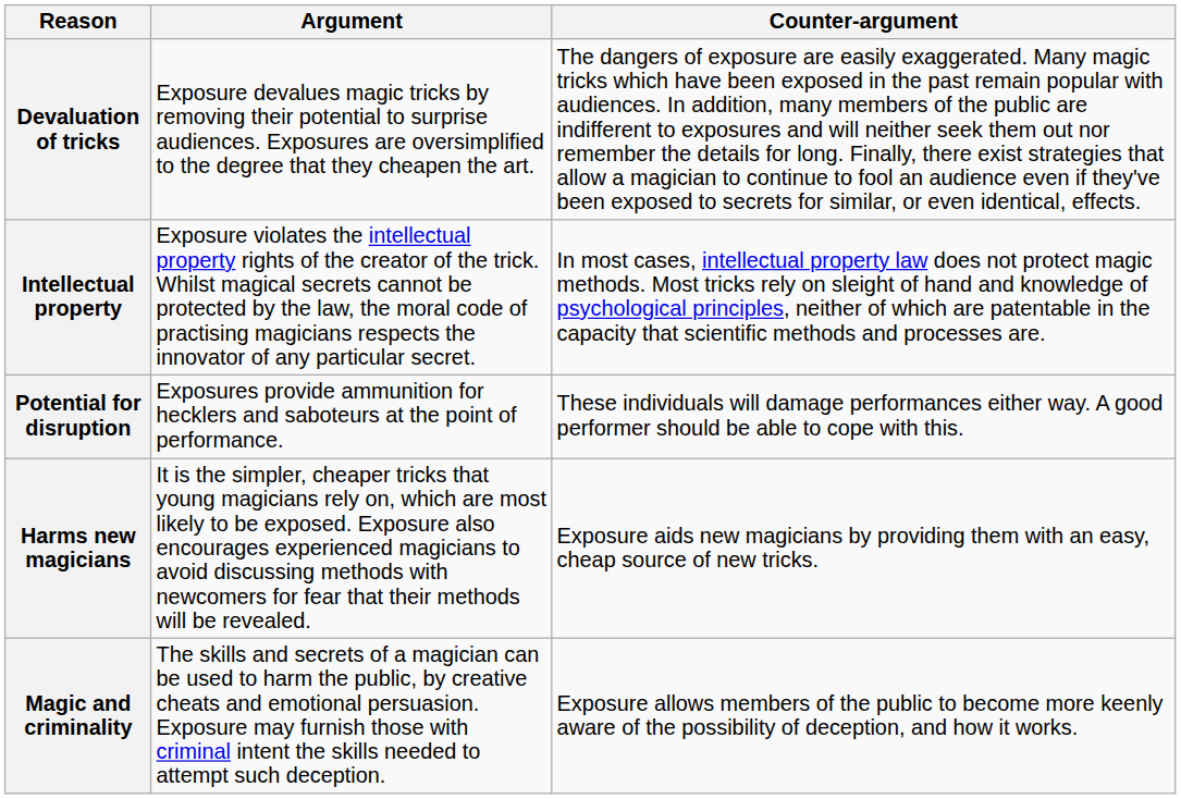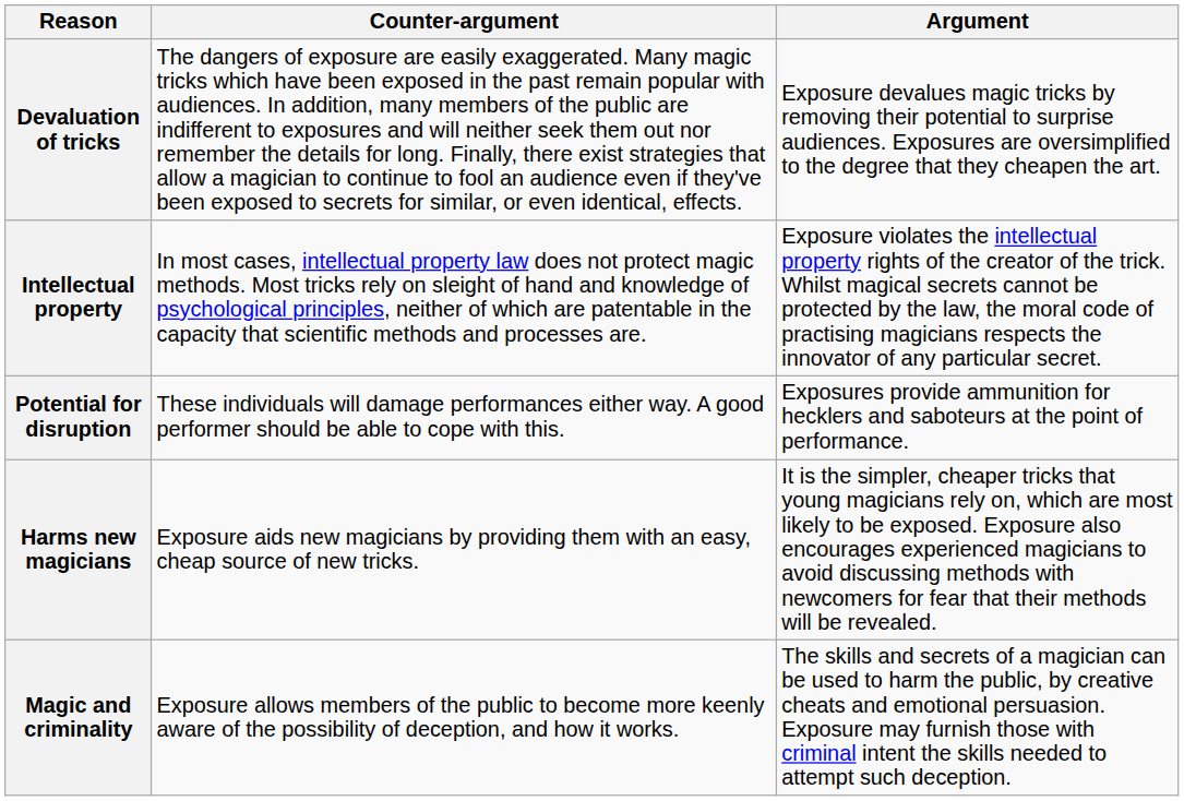 <table class="wikitable">
 <tr>
 <th>Reason</th>
+<th>Counter-argument</th>
 <th>Argument</th>
-<th>Counter-argument</th>
 </tr>
 <tr>
 <th>Devaluation of tricks</th>
+<td>The dangers of exposure are easily exaggerated. Many magic tricks which have been exposed in the past remain popular with audiences. In addition, many members of the public are indifferent to exposures and will neither seek them out nor remember the details for long. Finally, there exist strategies that allow a magician to continue to fool an audience even if they've been exposed to secrets for similar, or even identical, effects.</td>
 <td>Exposure devalues magic tricks by removing their potential to surprise audiences. Exposures are oversimplified to the degree that they cheapen the art.</td>
-<td>The dangers of exposure are easily exaggerated. Many magic tricks which have been exposed in the past remain popular with audiences. In addition, many members of the public are indifferent to exposures and will neither seek them out nor remember the details for long. Finally, there exist strategies that allow a magician to continue to fool an audience even if they've been exposed to secrets for similar, or even identical, effects.</td>
 </tr>
 <tr>
 <th>Intellectual property</th>
+<td>In most cases, <a href='#'>intellectual property law</a> does not protect magic methods. Most tricks rely on sleight of hand and knowledge of <a href='#'>psychological principles</a>, neither of which are patentable in the capacity that scientific methods and processes are.</td>
 <td>Exposure violates the <a href='#'>intellectual property</a> rights of the creator of the trick. Whilst magical secrets cannot be protected by the law, the moral code of practising magicians respects the innovator of any particular secret.</td>
-<td>In most cases, <a href='#'>intellectual property law</a> does not protect magic methods. Most tricks rely on sleight of hand and knowledge of <a href='#'>psychological principles</a>, neither of which are patentable in the capacity that scientific methods and processes are.</td>
 </tr>
 <tr>
 <th>Potential for disruption</th>
+<td>These individuals will damage performances either way. A good performer should be able to cope with this.</td>
 <td>Exposures provide ammunition for hecklers and saboteurs at the point of performance.</td>
-<td>These individuals will damage performances either way. A good performer should be able to cope with this.</td>
 </tr>
 <tr>
 <th>Harms new magicians</th>
+<td>Exposure aids new magicians by providing them with an easy, cheap source of new tricks.</td>
 <td>It is the simpler, cheaper tricks that young magicians rely on, which are most likely to be exposed. Exposure also encourages experienced magicians to avoid discussing methods with newcomers for fear that their methods will be revealed.</td>
-<td>Exposure aids new magicians by providing them with an easy, cheap source of new tricks.</td>
 </tr>
 <tr>
 <th>Magic and criminality</th>
+<td>Exposure allows members of the public to become more keenly aware of the possibility of deception, and how it works.</td>
 <td>The skills and secrets of a magician can be used to harm the public, by creative cheats and emotional persuasion. Exposure may furnish those with <a href='#'>criminal</a> intent the skills needed to attempt such deception.</td>
-<td>Exposure allows members of the public to become more keenly aware of the possibility of deception, and how it works.</td>
 </tr>
 </table>
